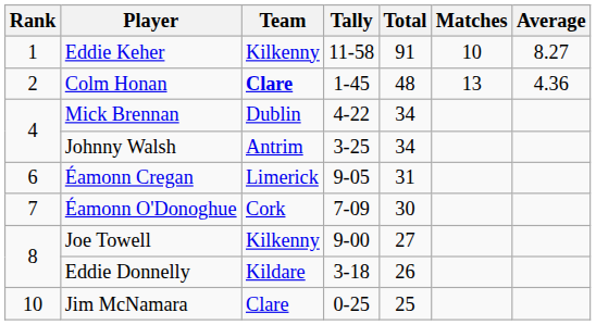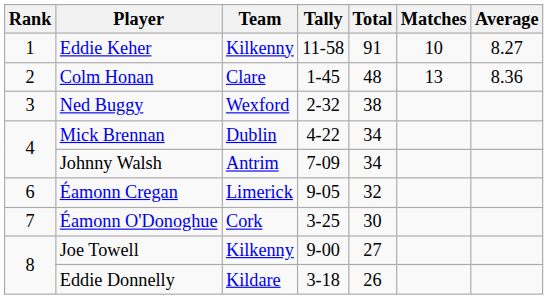 <table class="wikitable">
 <tr>
 <th>Rank</th>
 <th>Player</th>
 <th>Team</th>
 <th>Tally</th>
 <th>Total</th>
 <th>Matches</th>
 <th>Average</th>
 </tr>
 <tr>
 <td rowspan=1 align=center>1</td>
 <td><a href='#'>Eddie Keher</a></td>
 <td><a href='#'>Kilkenny</a></td>
 <td align=center>11-58</td>
 <td align=center>91</td>
 <td align=center>10</td>
 <td align=center>8.27</td>
 </tr>
 <tr>
 <td rowspan=1 align=center>2</td>
 <td><a href='#'>Colm Honan</a></td>
-<td><strong><a href='#'>Clare</a></strong></td>
+<td><a href='#'>Clare</a></td>
 <td align=center>1-45</td>
 <td align=center>48</td>
 <td align=center>13</td>
-<td align=center>4.36</td>
+<td align=center>8.36</td>
+</tr>
+<tr>
+<td rowspan=1 align=center>3</td>
+<td><a href='#'>Ned Buggy</a></td>
+<td><a href='#'>Wexford</a></td>
+<td align=center>2-32</td>
+<td align=center>38</td>
+<td align=center></td>
+<td align=center></td>
 </tr>
 <tr>
 <td rowspan=2 align=center>4</td>
 <td><a href='#'>Mick Brennan</a></td>
 <td><a href='#'>Dublin</a></td>
 <td align=center>4-22</td>
 <td align=center>34</td>
 <td align=center></td>
 <td align=center></td>
 </tr>
 <tr>
 <td>Johnny Walsh</td>
 <td><a href='#'>Antrim</a></td>
-<td align=center>3-25</td>
+<td align=center>7-09</td>
 <td align=center>34</td>
 <td align=center></td>
 <td align=center></td>
 </tr>
 <tr>
 <td rowspan=1 align=center>6</td>
 <td><a href='#'>Éamonn Cregan</a></td>
 <td><a href='#'>Limerick</a></td>
 <td align=center>9-05</td>
-<td align=center>31</td>
+<td align=center>32</td>
 <td align=center></td>
 <td align=center></td>
 </tr>
 <tr>
 <td rowspan=1 align=center>7</td>
 <td><a href='#'>Éamonn O'Donoghue</a></td>
 <td><a href='#'>Cork</a></td>
-<td align=center>7-09</td>
+<td align=center>3-25</td>
 <td align=center>30</td>
 <td align=center></td>
 <td align=center></td>
 </tr>
 <tr>
 <td rowspan=2 align=center>8</td>
 <td>Joe Towell</td>
 <td><a href='#'>Kilkenny</a></td>
 <td align=center>9-00</td>
 <td align=center>27</td>
 <td align=center></td>
 <td align=center></td>
 </tr>
 <tr>
 <td>Eddie Donnelly</td>
 <td><a href='#'>Kildare</a></td>
 <td align=center>3-18</td>
 <td align=center>26</td>
 <td align=center></td>
 <td align=center></td>
 </tr>
-<tr>
-<td rowspan=1 align=center>10</td>
-<td>Jim McNamara</td>
-<td><a href='#'>Clare</a></td>
-<td align=center>0-25</td>
-<td align=center>25</td>
-<td align=center></td>
-<td align=center></td>
-</tr>
 </table>
